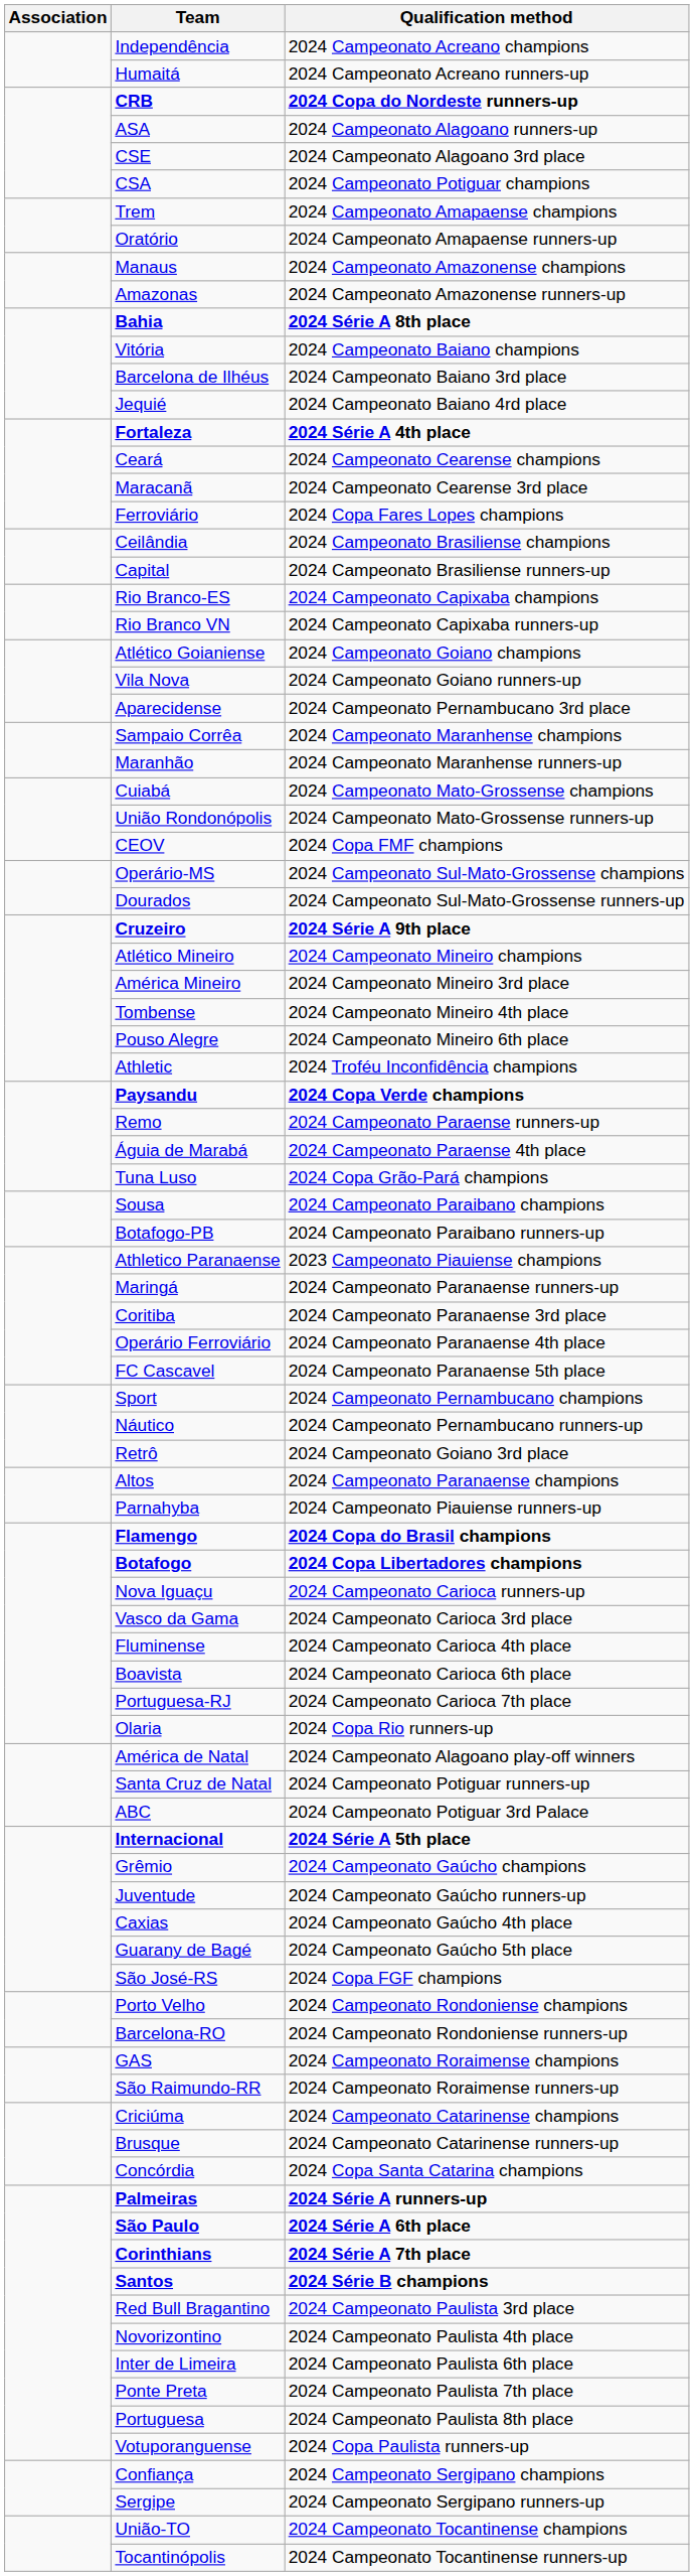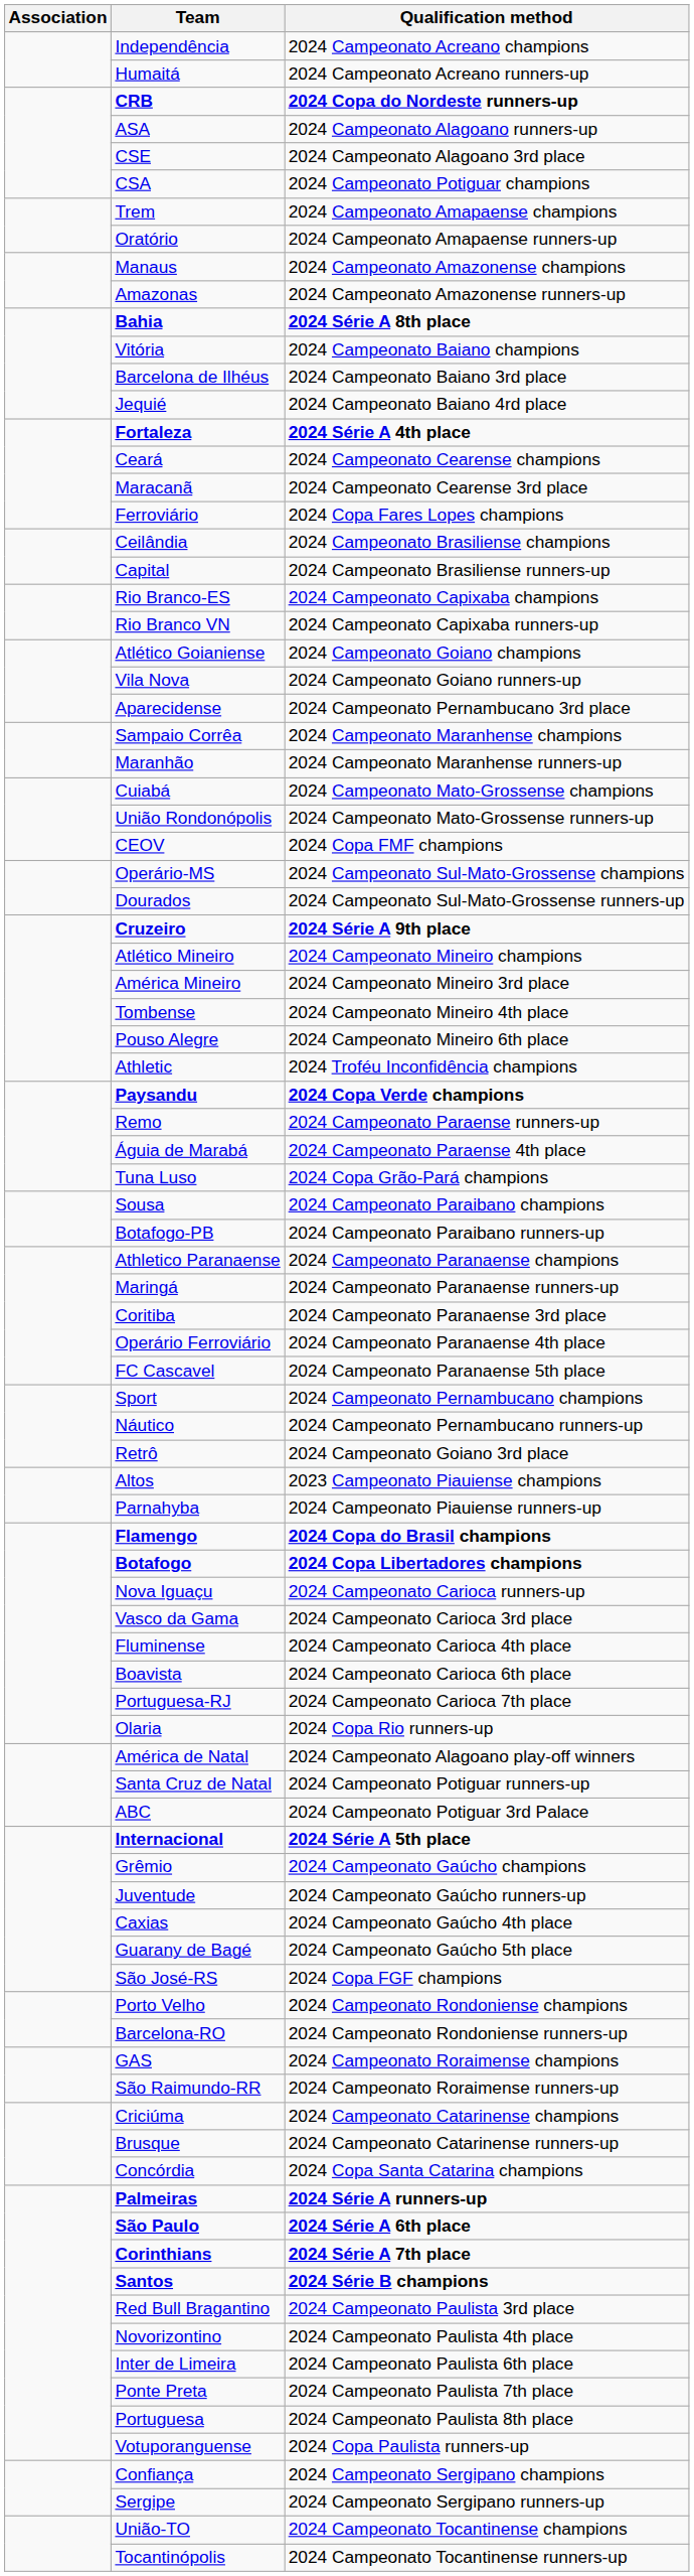 <table class="wikitable">
 <tr>
 <th>Association</th>
 <th>Team</th>
 <th>Qualification method</th>
 </tr>
 <tr>
 <td rowspan="2"><br></td>
 <td><a href='#'>Independência</a></td>
 <td>2024 <a href='#'>Campeonato Acreano</a> champions</td>
 </tr>
 <tr>
 <td><a href='#'>Humaitá</a></td>
 <td>2024 Campeonato Acreano runners-up</td>
 </tr>
 <tr>
 <td rowspan="4"><br></td>
 <td><strong><a href='#'>CRB</a></strong></td>
 <td><strong><a href='#'>2024 Copa do Nordeste</a> runners-up</strong></td>
 </tr>
 <tr>
 <td><a href='#'>ASA</a></td>
 <td>2024 <a href='#'>Campeonato Alagoano</a> runners-up</td>
 </tr>
 <tr>
 <td><a href='#'>CSE</a></td>
 <td>2024 Campeonato Alagoano 3rd place</td>
 </tr>
 <tr>
 <td><a href='#'>CSA</a></td>
 <td>2024 <a href='#'>Campeonato Potiguar</a> champions</td>
 </tr>
 <tr>
 <td rowspan="2"><br></td>
 <td><a href='#'>Trem</a></td>
 <td>2024 <a href='#'>Campeonato Amapaense</a> champions</td>
 </tr>
 <tr>
 <td><a href='#'>Oratório</a></td>
 <td>2024 Campeonato Amapaense runners-up</td>
 </tr>
 <tr>
 <td rowspan="2"><br></td>
 <td><a href='#'>Manaus</a></td>
 <td>2024 <a href='#'>Campeonato Amazonense</a> champions</td>
 </tr>
 <tr>
 <td><a href='#'>Amazonas</a></td>
 <td>2024 Campeonato Amazonense runners-up</td>
 </tr>
 <tr>
 <td rowspan="4"><br></td>
 <td><strong><a href='#'>Bahia</a></strong></td>
 <td><strong><a href='#'>2024 Série A</a> 8th place</strong></td>
 </tr>
 <tr>
 <td><a href='#'>Vitória</a></td>
 <td>2024 <a href='#'>Campeonato Baiano</a> champions</td>
 </tr>
 <tr>
 <td><a href='#'>Barcelona de Ilhéus</a></td>
 <td>2024 Campeonato Baiano 3rd place</td>
 </tr>
 <tr>
 <td><a href='#'>Jequié</a></td>
 <td>2024 Campeonato Baiano 4rd place</td>
 </tr>
 <tr>
 <td rowspan="4"><br></td>
 <td><strong><a href='#'>Fortaleza</a></strong></td>
 <td><strong><a href='#'>2024 Série A</a> 4th place</strong></td>
 </tr>
 <tr>
 <td><a href='#'>Ceará</a></td>
 <td>2024 <a href='#'>Campeonato Cearense</a> champions</td>
 </tr>
 <tr>
 <td><a href='#'>Maracanã</a></td>
 <td>2024 Campeonato Cearense 3rd place</td>
 </tr>
 <tr>
 <td><a href='#'>Ferroviário</a></td>
 <td>2024 <a href='#'>Copa Fares Lopes</a> champions</td>
 </tr>
 <tr>
 <td rowspan="2"><br></td>
 <td><a href='#'>Ceilândia</a></td>
 <td>2024 <a href='#'>Campeonato Brasiliense</a> champions</td>
 </tr>
 <tr>
 <td><a href='#'>Capital</a></td>
 <td>2024 Campeonato Brasiliense runners-up</td>
 </tr>
 <tr>
 <td rowspan="2"><br></td>
 <td><a href='#'>Rio Branco-ES</a></td>
 <td><a href='#'>2024 Campeonato Capixaba</a> champions</td>
 </tr>
 <tr>
 <td><a href='#'>Rio Branco VN</a></td>
 <td>2024 Campeonato Capixaba runners-up</td>
 </tr>
 <tr>
 <td rowspan="3"><br></td>
 <td><a href='#'>Atlético Goianiense</a></td>
 <td>2024 <a href='#'>Campeonato Goiano</a> champions</td>
 </tr>
 <tr>
 <td><a href='#'>Vila Nova</a></td>
 <td>2024 Campeonato Goiano runners-up</td>
 </tr>
 <tr>
 <td><a href='#'>Aparecidense</a></td>
 <td>2024 Campeonato Pernambucano 3rd place</td>
 </tr>
 <tr>
 <td rowspan="2"><br></td>
 <td><a href='#'>Sampaio Corrêa</a></td>
 <td>2024 <a href='#'>Campeonato Maranhense</a> champions</td>
 </tr>
 <tr>
 <td><a href='#'>Maranhão</a></td>
 <td>2024 Campeonato Maranhense runners-up</td>
 </tr>
 <tr>
 <td rowspan="3"><br></td>
 <td><a href='#'>Cuiabá</a></td>
 <td>2024 <a href='#'>Campeonato Mato-Grossense</a> champions</td>
 </tr>
 <tr>
 <td><a href='#'>União Rondonópolis</a></td>
 <td>2024 Campeonato Mato-Grossense runners-up</td>
 </tr>
 <tr>
 <td><a href='#'>CEOV</a></td>
 <td>2024 <a href='#'>Copa FMF</a> champions</td>
 </tr>
 <tr>
 <td rowspan="2"><br></td>
 <td><a href='#'>Operário-MS</a></td>
 <td>2024 <a href='#'>Campeonato Sul-Mato-Grossense</a> champions</td>
 </tr>
 <tr>
 <td><a href='#'>Dourados</a></td>
 <td>2024 Campeonato Sul-Mato-Grossense runners-up</td>
 </tr>
 <tr>
 <td rowspan="6"><br></td>
 <td><strong><a href='#'>Cruzeiro</a></strong></td>
 <td><strong><a href='#'>2024 Série A</a> 9th place</strong></td>
 </tr>
 <tr>
 <td><a href='#'>Atlético Mineiro</a></td>
 <td><a href='#'>2024 Campeonato Mineiro</a> champions</td>
 </tr>
 <tr>
 <td><a href='#'>América Mineiro</a></td>
 <td>2024 Campeonato Mineiro 3rd place</td>
 </tr>
 <tr>
 <td><a href='#'>Tombense</a></td>
 <td>2024 Campeonato Mineiro 4th place</td>
 </tr>
 <tr>
 <td><a href='#'>Pouso Alegre</a></td>
 <td>2024 Campeonato Mineiro 6th place</td>
 </tr>
 <tr>
 <td><a href='#'>Athletic</a></td>
 <td>2024 <a href='#'>Troféu Inconfidência</a> champions</td>
 </tr>
 <tr>
 <td rowspan="4"><br></td>
 <td><strong><a href='#'>Paysandu</a></strong></td>
 <td><strong><a href='#'>2024 Copa Verde</a> champions</strong></td>
 </tr>
 <tr>
 <td><a href='#'>Remo</a></td>
 <td><a href='#'>2024 Campeonato Paraense</a> runners-up</td>
 </tr>
 <tr>
 <td><a href='#'>Águia de Marabá</a></td>
 <td><a href='#'>2024 Campeonato Paraense</a> 4th place</td>
 </tr>
 <tr>
 <td><a href='#'>Tuna Luso</a></td>
 <td><a href='#'>2024 Copa Grão-Pará</a> champions</td>
 </tr>
 <tr>
 <td rowspan="2"><br></td>
 <td><a href='#'>Sousa</a></td>
 <td><a href='#'>2024 Campeonato Paraibano</a> champions</td>
 </tr>
 <tr>
 <td><a href='#'>Botafogo-PB</a></td>
 <td>2024 Campeonato Paraibano runners-up</td>
 </tr>
 <tr>
 <td rowspan="5"><br></td>
 <td><a href='#'>Athletico Paranaense</a></td>
-<td>2023 <a href='#'>Campeonato Piauiense</a> champions</td>
+<td>2024 <a href='#'>Campeonato Paranaense</a> champions</td>
 </tr>
 <tr>
 <td><a href='#'>Maringá</a></td>
 <td>2024 Campeonato Paranaense runners-up</td>
 </tr>
 <tr>
 <td><a href='#'>Coritiba</a></td>
 <td>2024 Campeonato Paranaense 3rd place</td>
 </tr>
 <tr>
 <td><a href='#'>Operário Ferroviário</a></td>
 <td>2024 Campeonato Paranaense 4th place</td>
 </tr>
 <tr>
 <td><a href='#'>FC Cascavel</a></td>
 <td>2024 Campeonato Paranaense 5th place</td>
 </tr>
 <tr>
 <td rowspan="3"><br></td>
 <td><a href='#'>Sport</a></td>
 <td>2024 <a href='#'>Campeonato Pernambucano</a> champions</td>
 </tr>
 <tr>
 <td><a href='#'>Náutico</a></td>
 <td>2024 Campeonato Pernambucano runners-up</td>
 </tr>
 <tr>
 <td><a href='#'>Retrô</a></td>
 <td>2024 Campeonato Goiano 3rd place</td>
 </tr>
 <tr>
 <td rowspan="2"><br></td>
 <td><a href='#'>Altos</a></td>
-<td>2024 <a href='#'>Campeonato Paranaense</a> champions</td>
+<td>2023 <a href='#'>Campeonato Piauiense</a> champions</td>
 </tr>
 <tr>
 <td><a href='#'>Parnahyba</a></td>
 <td>2024 Campeonato Piauiense runners-up</td>
 </tr>
 <tr>
 <td rowspan="8"><br></td>
 <td><strong><a href='#'>Flamengo</a></strong></td>
 <td><strong><a href='#'>2024 Copa do Brasil</a> champions</strong></td>
 </tr>
 <tr>
 <td><strong><a href='#'>Botafogo</a></strong></td>
 <td><strong><a href='#'>2024 Copa Libertadores</a> champions</strong></td>
 </tr>
 <tr>
 <td><a href='#'>Nova Iguaçu</a></td>
 <td><a href='#'>2024 Campeonato Carioca</a> runners-up</td>
 </tr>
 <tr>
 <td><a href='#'>Vasco da Gama</a></td>
 <td>2024 Campeonato Carioca 3rd place</td>
 </tr>
 <tr>
 <td><a href='#'>Fluminense</a></td>
 <td>2024 Campeonato Carioca 4th place</td>
 </tr>
 <tr>
 <td><a href='#'>Boavista</a></td>
 <td>2024 Campeonato Carioca 6th place</td>
 </tr>
 <tr>
 <td><a href='#'>Portuguesa-RJ</a></td>
 <td>2024 Campeonato Carioca 7th place</td>
 </tr>
 <tr>
 <td><a href='#'>Olaria</a></td>
 <td>2024 <a href='#'>Copa Rio</a> runners-up</td>
 </tr>
 <tr>
 <td rowspan="3"><br></td>
 <td><a href='#'>América de Natal</a></td>
 <td>2024 Campeonato Alagoano play-off winners</td>
 </tr>
 <tr>
 <td><a href='#'>Santa Cruz de Natal</a></td>
 <td>2024 Campeonato Potiguar runners-up</td>
 </tr>
 <tr>
 <td><a href='#'>ABC</a></td>
 <td>2024 Campeonato Potiguar 3rd Palace</td>
 </tr>
 <tr>
 <td rowspan="6"><br></td>
 <td><strong><a href='#'>Internacional</a></strong></td>
 <td><strong><a href='#'>2024 Série A</a> 5th place</strong></td>
 </tr>
 <tr>
 <td><a href='#'>Grêmio</a></td>
 <td><a href='#'>2024 Campeonato Gaúcho</a> champions</td>
 </tr>
 <tr>
 <td><a href='#'>Juventude</a></td>
 <td>2024 Campeonato Gaúcho runners-up</td>
 </tr>
 <tr>
 <td><a href='#'>Caxias</a></td>
 <td>2024 Campeonato Gaúcho 4th place</td>
 </tr>
 <tr>
 <td><a href='#'>Guarany de Bagé</a></td>
 <td>2024 Campeonato Gaúcho 5th place</td>
 </tr>
 <tr>
 <td><a href='#'>São José-RS</a></td>
 <td>2024 <a href='#'>Copa FGF</a> champions</td>
 </tr>
 <tr>
 <td rowspan="2"><br></td>
 <td><a href='#'>Porto Velho</a></td>
 <td>2024 <a href='#'>Campeonato Rondoniense</a> champions</td>
 </tr>
 <tr>
 <td><a href='#'>Barcelona-RO</a></td>
 <td>2024 Campeonato Rondoniense runners-up</td>
 </tr>
 <tr>
 <td rowspan="2"><br></td>
 <td><a href='#'>GAS</a></td>
 <td>2024 <a href='#'>Campeonato Roraimense</a> champions</td>
 </tr>
 <tr>
 <td><a href='#'>São Raimundo-RR</a></td>
 <td>2024 Campeonato Roraimense runners-up</td>
 </tr>
 <tr>
 <td rowspan="3"><br></td>
 <td><a href='#'>Criciúma</a></td>
 <td>2024 <a href='#'>Campeonato Catarinense</a> champions</td>
 </tr>
 <tr>
 <td><a href='#'>Brusque</a></td>
 <td>2024 Campeonato Catarinense runners-up</td>
 </tr>
 <tr>
 <td><a href='#'>Concórdia</a></td>
 <td>2024 <a href='#'>Copa Santa Catarina</a> champions</td>
 </tr>
 <tr>
 <td rowspan="10"><br></td>
 <td><strong><a href='#'>Palmeiras</a></strong></td>
 <td><strong><a href='#'>2024 Série A</a> runners-up</strong></td>
 </tr>
 <tr>
 <td><strong><a href='#'>São Paulo</a></strong></td>
 <td><strong><a href='#'>2024 Série A</a> 6th place</strong></td>
 </tr>
 <tr>
 <td><strong><a href='#'>Corinthians</a></strong></td>
 <td><strong><a href='#'>2024 Série A</a> 7th place</strong></td>
 </tr>
 <tr>
 <td><strong><a href='#'>Santos</a></strong></td>
 <td><strong><a href='#'>2024 Série B</a> champions</strong></td>
 </tr>
 <tr>
 <td><a href='#'>Red Bull Bragantino</a></td>
 <td><a href='#'>2024 Campeonato Paulista</a> 3rd place</td>
 </tr>
 <tr>
 <td><a href='#'>Novorizontino</a></td>
 <td>2024 Campeonato Paulista 4th place</td>
 </tr>
 <tr>
 <td><a href='#'>Inter de Limeira</a></td>
 <td>2024 Campeonato Paulista 6th place</td>
 </tr>
 <tr>
 <td><a href='#'>Ponte Preta</a></td>
 <td>2024 Campeonato Paulista 7th place</td>
 </tr>
 <tr>
 <td><a href='#'>Portuguesa</a></td>
 <td>2024 Campeonato Paulista 8th place</td>
 </tr>
 <tr>
 <td><a href='#'>Votuporanguense</a></td>
 <td>2024 <a href='#'>Copa Paulista</a> runners-up</td>
 </tr>
 <tr>
 <td rowspan="2"><br></td>
 <td><a href='#'>Confiança</a></td>
 <td>2024 <a href='#'>Campeonato Sergipano</a> champions</td>
 </tr>
 <tr>
 <td><a href='#'>Sergipe</a></td>
 <td>2024 Campeonato Sergipano runners-up</td>
 </tr>
 <tr>
 <td rowspan="2"><br></td>
 <td><a href='#'>União-TO</a></td>
 <td><a href='#'>2024 Campeonato Tocantinense</a> champions</td>
 </tr>
 <tr>
 <td><a href='#'>Tocantinópolis</a></td>
 <td>2024 Campeonato Tocantinense runners-up</td>
 </tr>
 </table>
